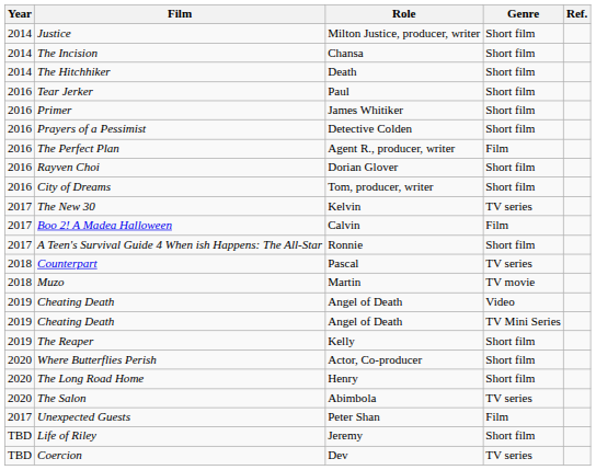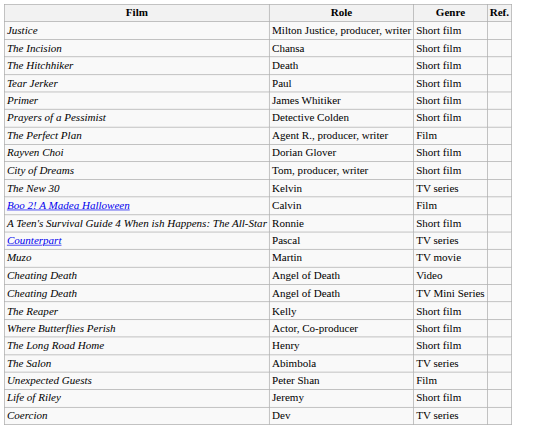 <table class="wikitable">
 <tr>
-<th>Year</th>
 <th>Film</th>
 <th>Role</th>
 <th>Genre</th>
 <th>Ref.</th>
 </tr>
 <tr>
-<td>2014</td>
 <td><em>Justice</em></td>
 <td>Milton Justice, producer, writer</td>
 <td>Short film</td>
 <td></td>
 </tr>
 <tr>
-<td>2014</td>
 <td><em>The Incision</em></td>
 <td>Chansa</td>
 <td>Short film</td>
 <td></td>
 </tr>
 <tr>
-<td>2014</td>
 <td><em>The Hitchhiker</em></td>
 <td>Death</td>
 <td>Short film</td>
 <td></td>
 </tr>
 <tr>
-<td>2016</td>
 <td><em>Tear Jerker</em></td>
 <td>Paul</td>
 <td>Short film</td>
 <td></td>
 </tr>
 <tr>
-<td>2016</td>
 <td><em>Primer</em></td>
 <td>James Whitiker</td>
 <td>Short film</td>
 <td></td>
 </tr>
 <tr>
-<td>2016</td>
 <td><em>Prayers of a Pessimist</em></td>
 <td>Detective Colden</td>
 <td>Short film</td>
 <td></td>
 </tr>
 <tr>
-<td>2016</td>
 <td><em>The Perfect Plan</em></td>
 <td>Agent R., producer, writer</td>
 <td>Film</td>
 <td></td>
 </tr>
 <tr>
-<td>2016</td>
 <td><em>Rayven Choi</em></td>
 <td>Dorian Glover</td>
 <td>Short film</td>
 <td></td>
 </tr>
 <tr>
-<td>2016</td>
 <td><em>City of Dreams</em></td>
 <td>Tom, producer, writer</td>
 <td>Short film</td>
 <td></td>
 </tr>
 <tr>
-<td>2017</td>
 <td><em>The New 30</em></td>
 <td>Kelvin</td>
 <td>TV series</td>
 <td></td>
 </tr>
 <tr>
-<td>2017</td>
 <td><em><a href='#'>Boo 2! A Madea Halloween</a></em></td>
 <td>Calvin</td>
 <td>Film</td>
 <td></td>
 </tr>
 <tr>
-<td>2017</td>
 <td><em>A Teen's Survival Guide 4 When ish Happens: The All-Star</em></td>
 <td>Ronnie</td>
 <td>Short film</td>
 <td></td>
 </tr>
 <tr>
-<td>2018</td>
 <td><em><a href='#'>Counterpart</a></em></td>
 <td>Pascal</td>
 <td>TV series</td>
 <td></td>
 </tr>
 <tr>
-<td>2018</td>
 <td><em>Muzo</em></td>
 <td>Martin</td>
 <td>TV movie</td>
 <td></td>
 </tr>
 <tr>
-<td>2019</td>
 <td><em>Cheating Death</em></td>
 <td>Angel of Death</td>
 <td>Video</td>
 <td></td>
 </tr>
 <tr>
-<td>2019</td>
 <td><em>Cheating Death</em></td>
 <td>Angel of Death</td>
 <td>TV Mini Series</td>
 <td></td>
 </tr>
 <tr>
-<td>2019</td>
 <td><em>The Reaper</em></td>
 <td>Kelly</td>
 <td>Short film</td>
 <td></td>
 </tr>
 <tr>
-<td>2020</td>
 <td><em>Where Butterflies Perish</em></td>
 <td>Actor, Co-producer</td>
 <td>Short film</td>
 <td></td>
 </tr>
 <tr>
-<td>2020</td>
 <td><em>The Long Road Home</em></td>
 <td>Henry</td>
 <td>Short film</td>
 <td></td>
 </tr>
 <tr>
-<td>2020</td>
 <td><em>The Salon</em></td>
 <td>Abimbola</td>
 <td>TV series</td>
 <td></td>
 </tr>
 <tr>
-<td>2017</td>
 <td><em>Unexpected Guests</em></td>
 <td>Peter Shan</td>
 <td>Film</td>
 <td></td>
 </tr>
 <tr>
-<td>TBD</td>
 <td><em>Life of Riley</em></td>
 <td>Jeremy</td>
 <td>Short film</td>
 <td></td>
 </tr>
 <tr>
-<td>TBD</td>
 <td><em>Coercion</em></td>
 <td>Dev</td>
 <td>TV series</td>
 <td></td>
 </tr>
 </table>
